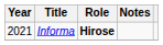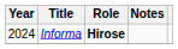 <table class="wikitable sortable">
 <tr>
 <th>Year</th>
 <th>Title</th>
 <th>Role</th>
 <th class="unsortable">Notes</th>
 <th class="unsortable"></th>
 </tr>
 <tr>
-<td>2021</td>
+<td>2024</td>
 <td><em><a href='#'>Informa</a></em></td>
 <td><strong>Hirose</strong></td>
 <td></td>
 <td></td>
 </tr>
 <tr>
 </tr>
 </table>
